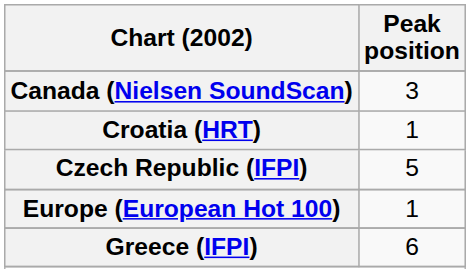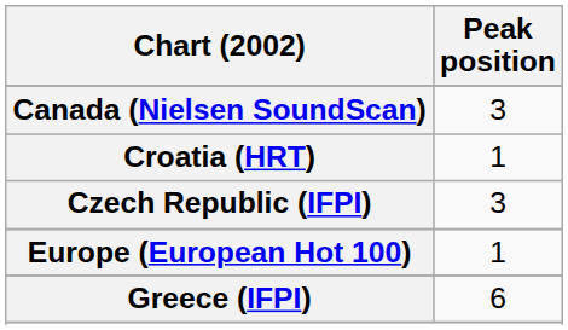 <table class="wikitable sortable plainrowheaders" style="text-align:center">
 <tr>
 <th scope="col">Chart (2002)</th>
 <th scope="col">Peak<br>position</th>
 </tr>
 <tr>
 </tr>
 <tr>
 </tr>
 <tr>
 </tr>
 <tr>
 </tr>
 <tr>
 </tr>
 <tr>
 <th scope="row">Canada (<a href='#'>Nielsen SoundScan</a>)</th>
 <td>3</td>
 </tr>
 <tr>
 <th scope="row">Croatia (<a href='#'>HRT</a>)</th>
 <td align="center">1</td>
 </tr>
 <tr>
 <th scope="row">Czech Republic (<a href='#'>IFPI</a>)</th>
-<td style="text-align:center;">5</td>
+<td style="text-align:center;">3</td>
 </tr>
 <tr>
 </tr>
 <tr>
 <th scope="row">Europe (<a href='#'>European Hot 100</a>)</th>
 <td style="text-align:center;">1</td>
 </tr>
 <tr>
 </tr>
 <tr>
 </tr>
 <tr>
 </tr>
 <tr>
 <th scope="row">Greece (<a href='#'>IFPI</a>)</th>
 <td style="text-align:center;">6</td>
 </tr>
 <tr>
 </tr>
 <tr>
 </tr>
 <tr>
 </tr>
 <tr>
 </tr>
 <tr>
 </tr>
 <tr>
 </tr>
 <tr>
 </tr>
 <tr>
 </tr>
 <tr>
 </tr>
 <tr>
 </tr>
 <tr>
 </tr>
 <tr>
 </tr>
 <tr>
 </tr>
 <tr>
 </tr>
 <tr>
 </tr>
 <tr>
 </tr>
 <tr>
 </tr>
 <tr>
 </tr>
 <tr>
 </tr>
 <tr>
 </tr>
 </table>
